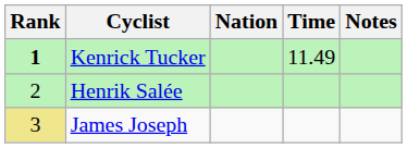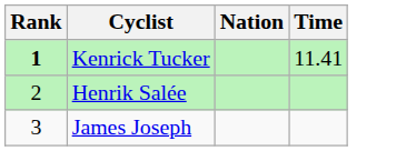 <table class="wikitable sortable" style="text-align:center;">
 <tr>
 <th>Rank</th>
 <th>Cyclist</th>
 <th>Nation</th>
 <th>Time</th>
-<th>Notes</th>
 </tr>
 <tr bgcolor=bbf3bb>
 <td><strong>1</strong></td>
 <td align=left><a href='#'>Kenrick Tucker</a></td>
 <td align=left></td>
-<td>11.49</td>
-<td></td>
+<td>11.41</td>
 </tr>
 <tr bgcolor=bbf3bb>
 <td>2</td>
 <td align=left><a href='#'>Henrik Salée</a></td>
 <td align=left></td>
 <td></td>
-<td></td>
 </tr>
 <tr>
-<td style="background: khaki;">3</td>
+<td>3</td>
 <td align=left><a href='#'>James Joseph</a></td>
 <td align=left></td>
 <td></td>
-<td></td>
 </tr>
 </table>
